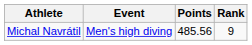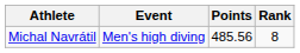 <table class=wikitable style="font-size:90%;">
 <tr>
 <th>Athlete</th>
 <th>Event</th>
 <th>Points</th>
 <th>Rank</th>
 </tr>
 <tr align=center>
 <td align=left><a href='#'>Michal Navrátil</a></td>
 <td align=left><a href='#'>Men's high diving</a></td>
 <td>485.56</td>
-<td>9</td>
+<td>8</td>
 </tr>
 </table>
